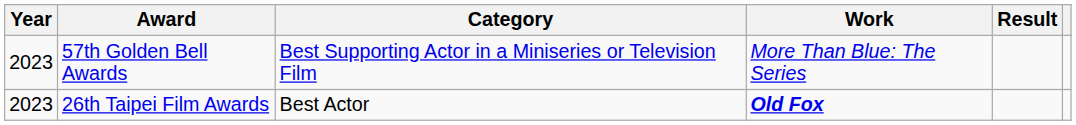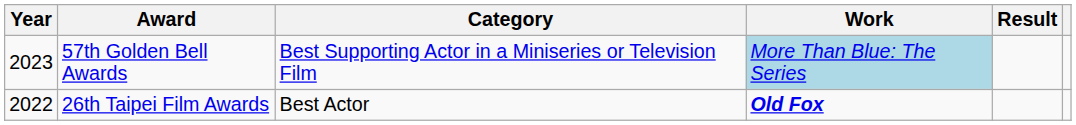 <table class="wikitable plainrowheaders">
 <tr>
 <th>Year</th>
 <th>Award</th>
 <th>Category</th>
 <th>Work</th>
 <th>Result</th>
 <th></th>
 </tr>
 <tr>
 <td>2023</td>
 <td><a href='#'>57th Golden Bell Awards</a></td>
 <td><a href='#'>Best Supporting Actor in a Miniseries or Television Film</a></td>
-<td><em><a href='#'>More Than Blue: The Series</a></em></td>
+<td style="background: lightblue;"><em><a href='#'>More Than Blue: The Series</a></em></td>
 <td></td>
 <td></td>
 </tr>
 <tr>
-<td>2023</td>
+<td>2022</td>
 <td><a href='#'>26th Taipei Film Awards</a></td>
 <td>Best Actor</td>
 <td><strong><em><a href='#'>Old Fox</a></em></strong></td>
 <td></td>
 <td></td>
 </tr>
 </table>
